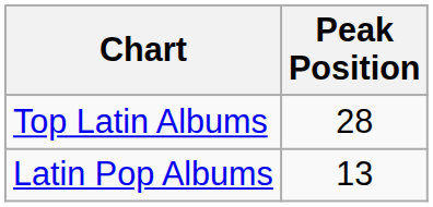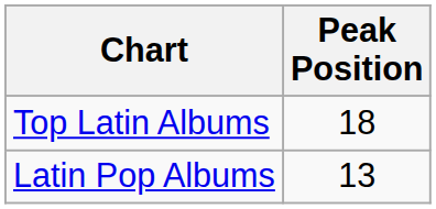 <table class="wikitable">
 <tr>
 <th>Chart</th>
 <th>Peak<br>Position</th>
 </tr>
 <tr>
 <td><a href='#'>Top Latin Albums</a></td>
-<td align="center">28</td>
+<td align="center">18</td>
 </tr>
 <tr>
 <td><a href='#'>Latin Pop Albums</a></td>
 <td align="center">13</td>
 </tr>
 </table>
